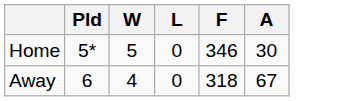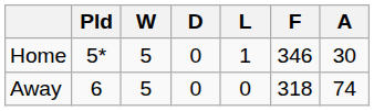 <table class="wikitable" border="1">
 <tr>
 <th width=40></th>
 <th width=30>Pld</th>
 <th width=30>W</th>
+<th width=30>D</th>
 <th width=30>L</th>
 <th width=30>F</th>
 <th width=30>A</th>
 </tr>
 <tr>
 <td>Home</td>
 <td align=center>5*</td>
 <td align=center>5</td>
 <td align=center>0</td>
+<td align=center>1</td>
 <td align=center>346</td>
 <td align=center>30</td>
 </tr>
 <tr>
 <td>Away</td>
 <td align=center>6</td>
-<td align=center>4</td>
+<td align=center>5</td>
+<td align=center>0</td>
 <td align=center>0</td>
 <td align=center>318</td>
-<td align=center>67</td>
+<td align=center>74</td>
 </tr>
 </table>
